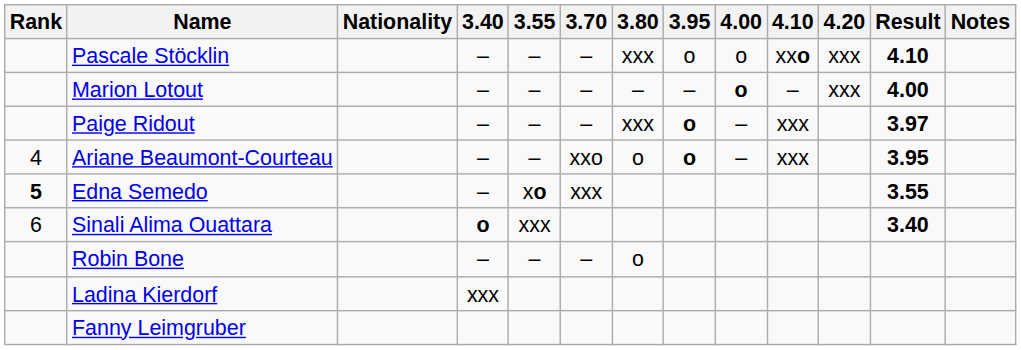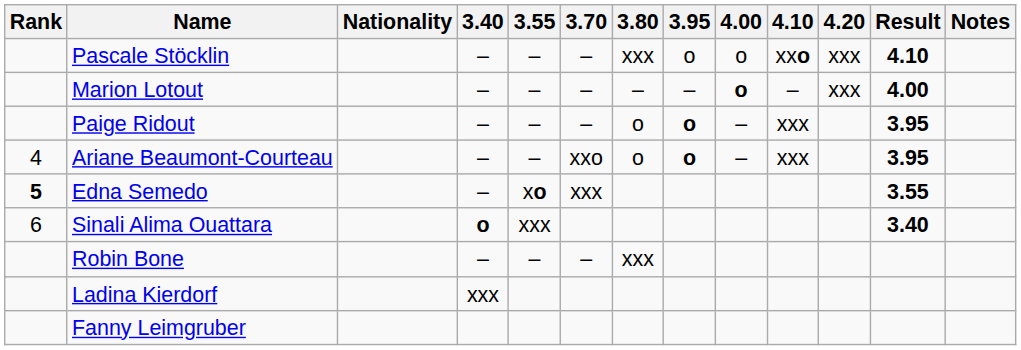 <table class="wikitable sortable" style="text-align:center;font-size:95%">
 <tr>
 <th>Rank</th>
 <th>Name</th>
 <th>Nationality</th>
 <th>3.40</th>
 <th>3.55</th>
 <th>3.70</th>
 <th>3.80</th>
 <th>3.95</th>
 <th>4.00</th>
 <th>4.10</th>
 <th>4.20</th>
 <th>Result</th>
 <th>Notes</th>
 </tr>
 <tr>
 <td></td>
 <td align=left><a href='#'>Pascale Stöcklin</a></td>
 <td align=left></td>
 <td>–</td>
 <td>–</td>
 <td>–</td>
 <td>xxx</td>
 <td>o</td>
 <td>o</td>
 <td>xx<strong>o</strong></td>
 <td>xxx</td>
 <td><strong>4.10</strong></td>
 <td></td>
 </tr>
 <tr>
 <td></td>
 <td align=left><a href='#'>Marion Lotout</a></td>
 <td align=left></td>
 <td>–</td>
 <td>–</td>
 <td>–</td>
 <td>–</td>
 <td>–</td>
 <td><strong>o</strong></td>
 <td>–</td>
 <td>xxx</td>
 <td><strong>4.00</strong></td>
 <td></td>
 </tr>
 <tr>
 <td></td>
 <td align=left><a href='#'>Paige Ridout</a></td>
 <td align=left></td>
 <td>–</td>
 <td>–</td>
 <td>–</td>
-<td>xxx</td>
+<td>o</td>
 <td><strong>o</strong></td>
 <td>–</td>
 <td>xxx</td>
 <td></td>
-<td><strong>3.97</strong></td>
+<td><strong>3.95</strong></td>
 <td></td>
 </tr>
 <tr>
 <td>4</td>
 <td align=left><a href='#'>Ariane Beaumont-Courteau</a></td>
 <td align=left></td>
 <td>–</td>
 <td>–</td>
 <td>xxo</td>
 <td>o</td>
 <td><strong>o</strong></td>
 <td>–</td>
 <td>xxx</td>
 <td></td>
 <td><strong>3.95</strong></td>
 <td></td>
 </tr>
 <tr>
 <td><strong>5</strong></td>
 <td align=left><a href='#'>Edna Semedo</a></td>
 <td align=left></td>
 <td>–</td>
 <td>x<strong>o</strong></td>
 <td>xxx</td>
 <td></td>
 <td></td>
 <td></td>
 <td></td>
 <td></td>
 <td><strong>3.55</strong></td>
 <td></td>
 </tr>
 <tr>
 <td>6</td>
 <td align=left><a href='#'>Sinali Alima Ouattara</a></td>
 <td align=left></td>
 <td><strong>o</strong></td>
 <td>xxx</td>
 <td></td>
 <td></td>
 <td></td>
 <td></td>
 <td></td>
 <td></td>
 <td><strong>3.40</strong></td>
 <td></td>
 </tr>
 <tr>
 <td></td>
 <td align=left><a href='#'>Robin Bone</a></td>
 <td align=left></td>
 <td>–</td>
 <td>–</td>
 <td>–</td>
-<td>o</td>
+<td>xxx</td>
 <td></td>
 <td></td>
 <td></td>
 <td></td>
 <td><strong></strong></td>
 <td></td>
 </tr>
 <tr>
 <td></td>
 <td align=left><a href='#'>Ladina Kierdorf</a></td>
 <td align=left></td>
 <td>xxx</td>
 <td></td>
 <td></td>
 <td></td>
 <td></td>
 <td></td>
 <td></td>
 <td></td>
 <td><strong></strong></td>
 <td></td>
 </tr>
 <tr>
 <td></td>
 <td align=left><a href='#'>Fanny Leimgruber</a></td>
 <td align=left></td>
 <td></td>
 <td></td>
 <td></td>
 <td></td>
 <td></td>
 <td></td>
 <td></td>
 <td></td>
 <td><strong></strong></td>
 <td></td>
 </tr>
 </table>
